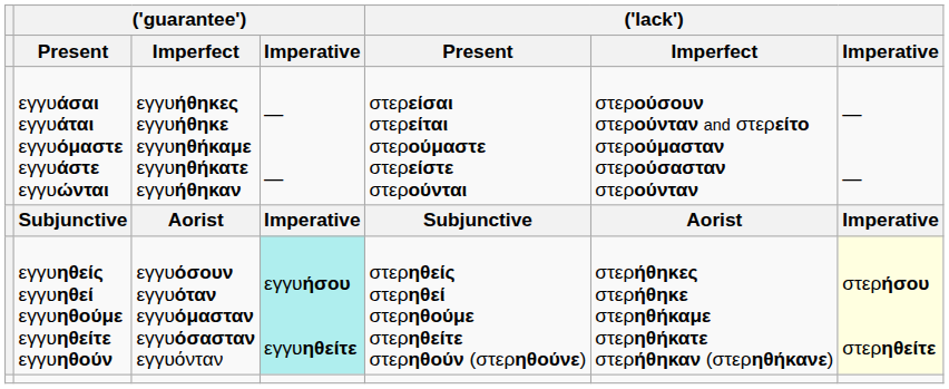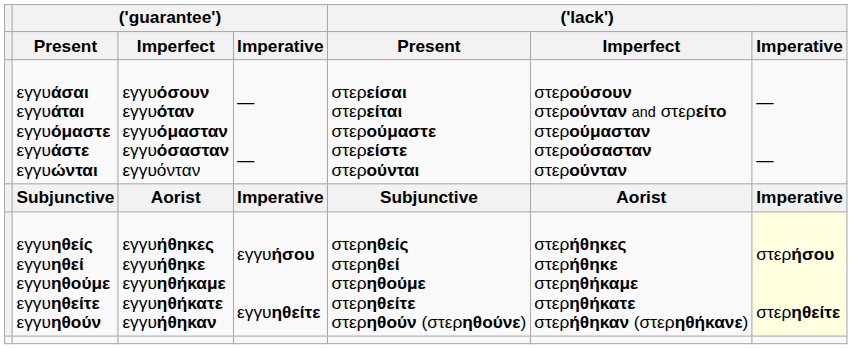 <table class="wikitable">
 <tr>
 <th></th>
 <th colspan="3"> ('guarantee')</th>
 <th colspan="3"> ('lack')</th>
 </tr>
 <tr>
 <th></th>
 <th>Present</th>
 <th>Imperfect</th>
 <th>Imperative</th>
 <th>Present</th>
 <th>Imperfect</th>
 <th>Imperative</th>
 </tr>
 <tr>
 <th></th>
 <td><br>εγγυ<strong>άσαι</strong><br>εγγυ<strong>άται</strong><br>εγγυ<strong>όμαστε</strong><br>εγγυ<strong>άστε</strong><br>εγγυ<strong>ώνται</strong></td>
-<td><br>εγγυ<strong>ήθηκες</strong><br>εγγυ<strong>ήθηκε</strong><br>εγγυ<strong>ηθήκαμε</strong><br>εγγυ<strong>ηθήκατε</strong><br>εγγυ<strong>ήθηκαν</strong></td>
+<td><br>εγγυ<strong>όσουν</strong><br>εγγυ<strong>όταν</strong><br>εγγυ<strong>όμασταν</strong><br>εγγυ<strong>όσασταν</strong><br>εγγυόνταν</td>
 <td> <br>—<br> <br> <br>—<br></td>
 <td><br>στερ<strong>είσαι</strong><br>στερ<strong>είται</strong><br>στερ<strong>ούμαστε</strong><br>στερ<strong>είστε</strong><br>στερ<strong>ούνται</strong></td>
 <td><br>στερ<strong>ούσουν</strong><br> στερ<strong>ούνταν</strong> <small>and</small> στερ<strong>είτο</strong><br>στερ<strong>ούμασταν</strong><br>στερ<strong>ούσασταν</strong><br>στερ<strong>ούνταν</strong></td>
 <td> <br>—<br> <br> <br>—<br></td>
 </tr>
 <tr>
 <th></th>
 <th>Subjunctive</th>
 <th>Aorist</th>
 <th>Imperative</th>
 <th>Subjunctive</th>
 <th>Aorist</th>
 <th>Imperative</th>
 </tr>
 <tr>
 <th></th>
 <td><br>εγγυ<strong>ηθείς</strong><br>εγγυ<strong>ηθεί</strong><br>εγγυ<strong>ηθούμε</strong><br>εγγυ<strong>ηθείτε</strong><br>εγγυ<strong>ηθούν</strong></td>
-<td><br>εγγυ<strong>όσουν</strong><br>εγγυ<strong>όταν</strong><br>εγγυ<strong>όμασταν</strong><br>εγγυ<strong>όσασταν</strong><br>εγγυόνταν</td>
-<td style="background: paleturquoise;"> <br>εγγυ<strong>ήσου</strong><br> <br> <br>εγγυ<strong>ηθείτε</strong><br></td>
+<td><br>εγγυ<strong>ήθηκες</strong><br>εγγυ<strong>ήθηκε</strong><br>εγγυ<strong>ηθήκαμε</strong><br>εγγυ<strong>ηθήκατε</strong><br>εγγυ<strong>ήθηκαν</strong></td>
+<td> <br>εγγυ<strong>ήσου</strong><br> <br> <br>εγγυ<strong>ηθείτε</strong><br></td>
 <td><br>στερ<strong>ηθείς</strong><br>στερ<strong>ηθεί</strong><br>στερ<strong>ηθούμε</strong><br>στερ<strong>ηθείτε</strong><br>στερ<strong>ηθούν</strong> (στερ<strong>ηθούνε</strong>)</td>
 <td><br>στερ<strong>ήθηκες</strong><br>στερ<strong>ήθηκε</strong><br>στερ<strong>ηθήκαμε</strong><br>στερ<strong>ηθήκατε</strong><br>στερ<strong>ήθηκαν</strong> (στερ<strong>ηθήκανε</strong>)</td>
 <td style="background: lightyellow;"> <br>στερ<strong>ήσου</strong><br> <br> <br>στερ<strong>ηθείτε</strong><br></td>
 </tr>
 <tr>
 <td></td>
 <td></td>
 <td></td>
 <td></td>
 <td></td>
 <td></td>
 </tr>
 </table>
